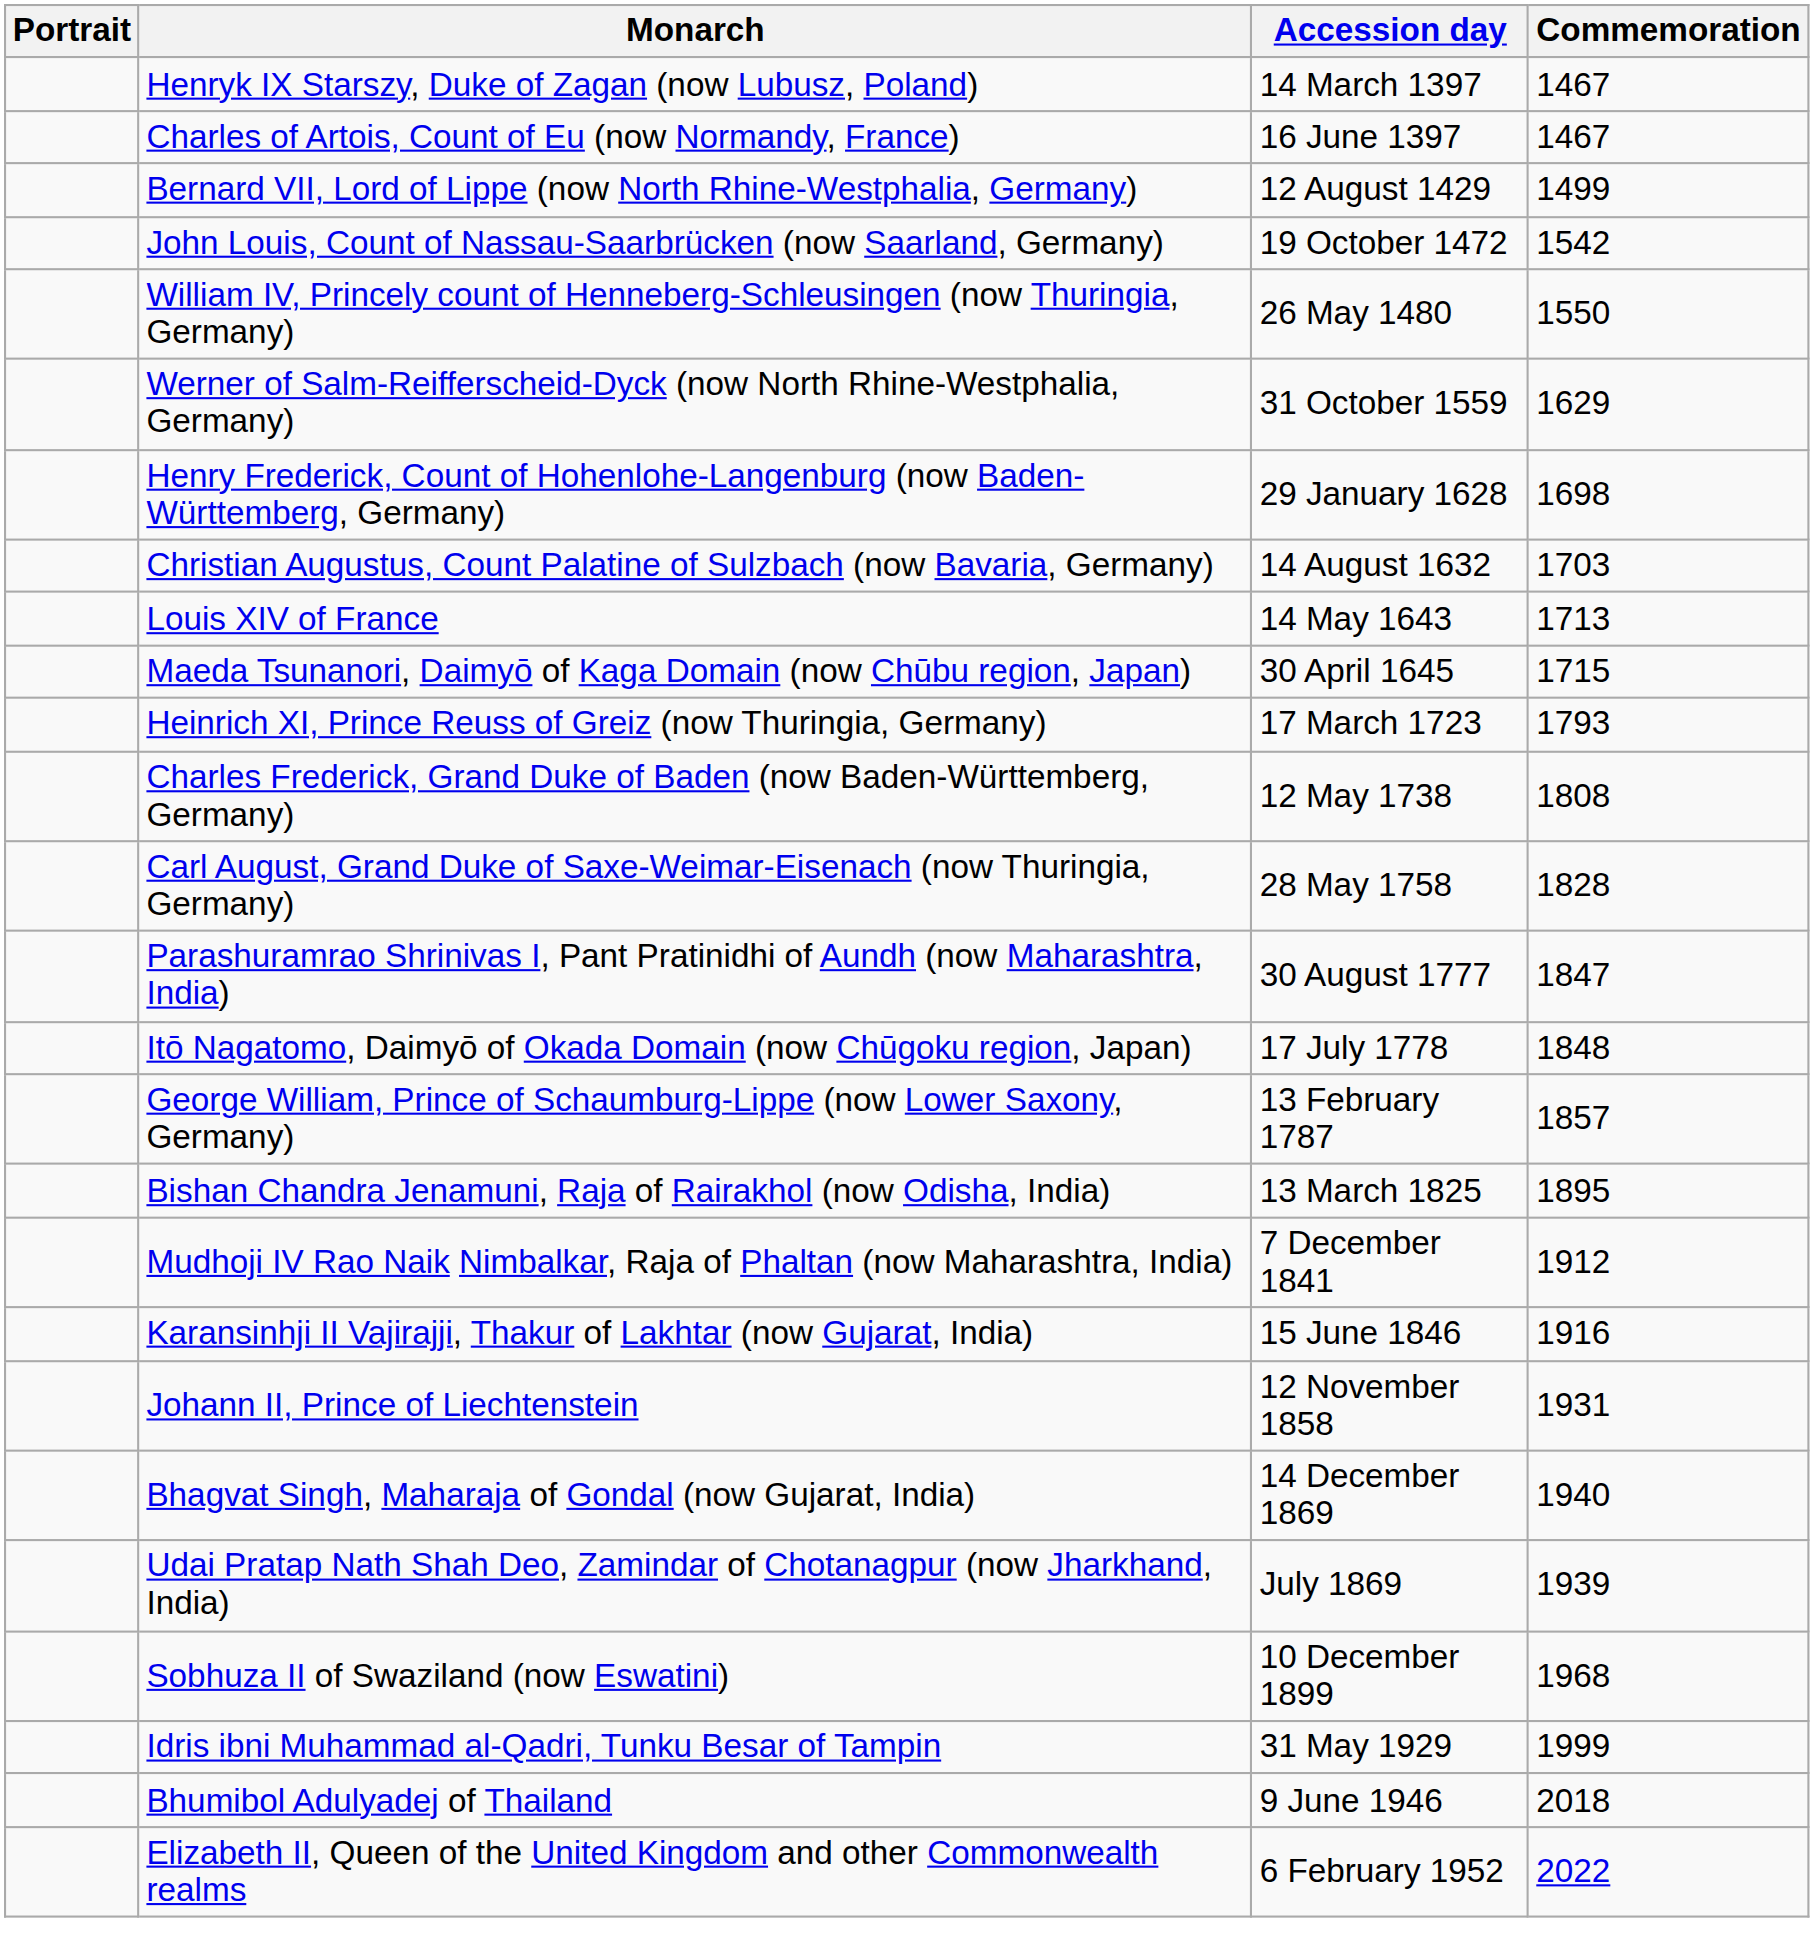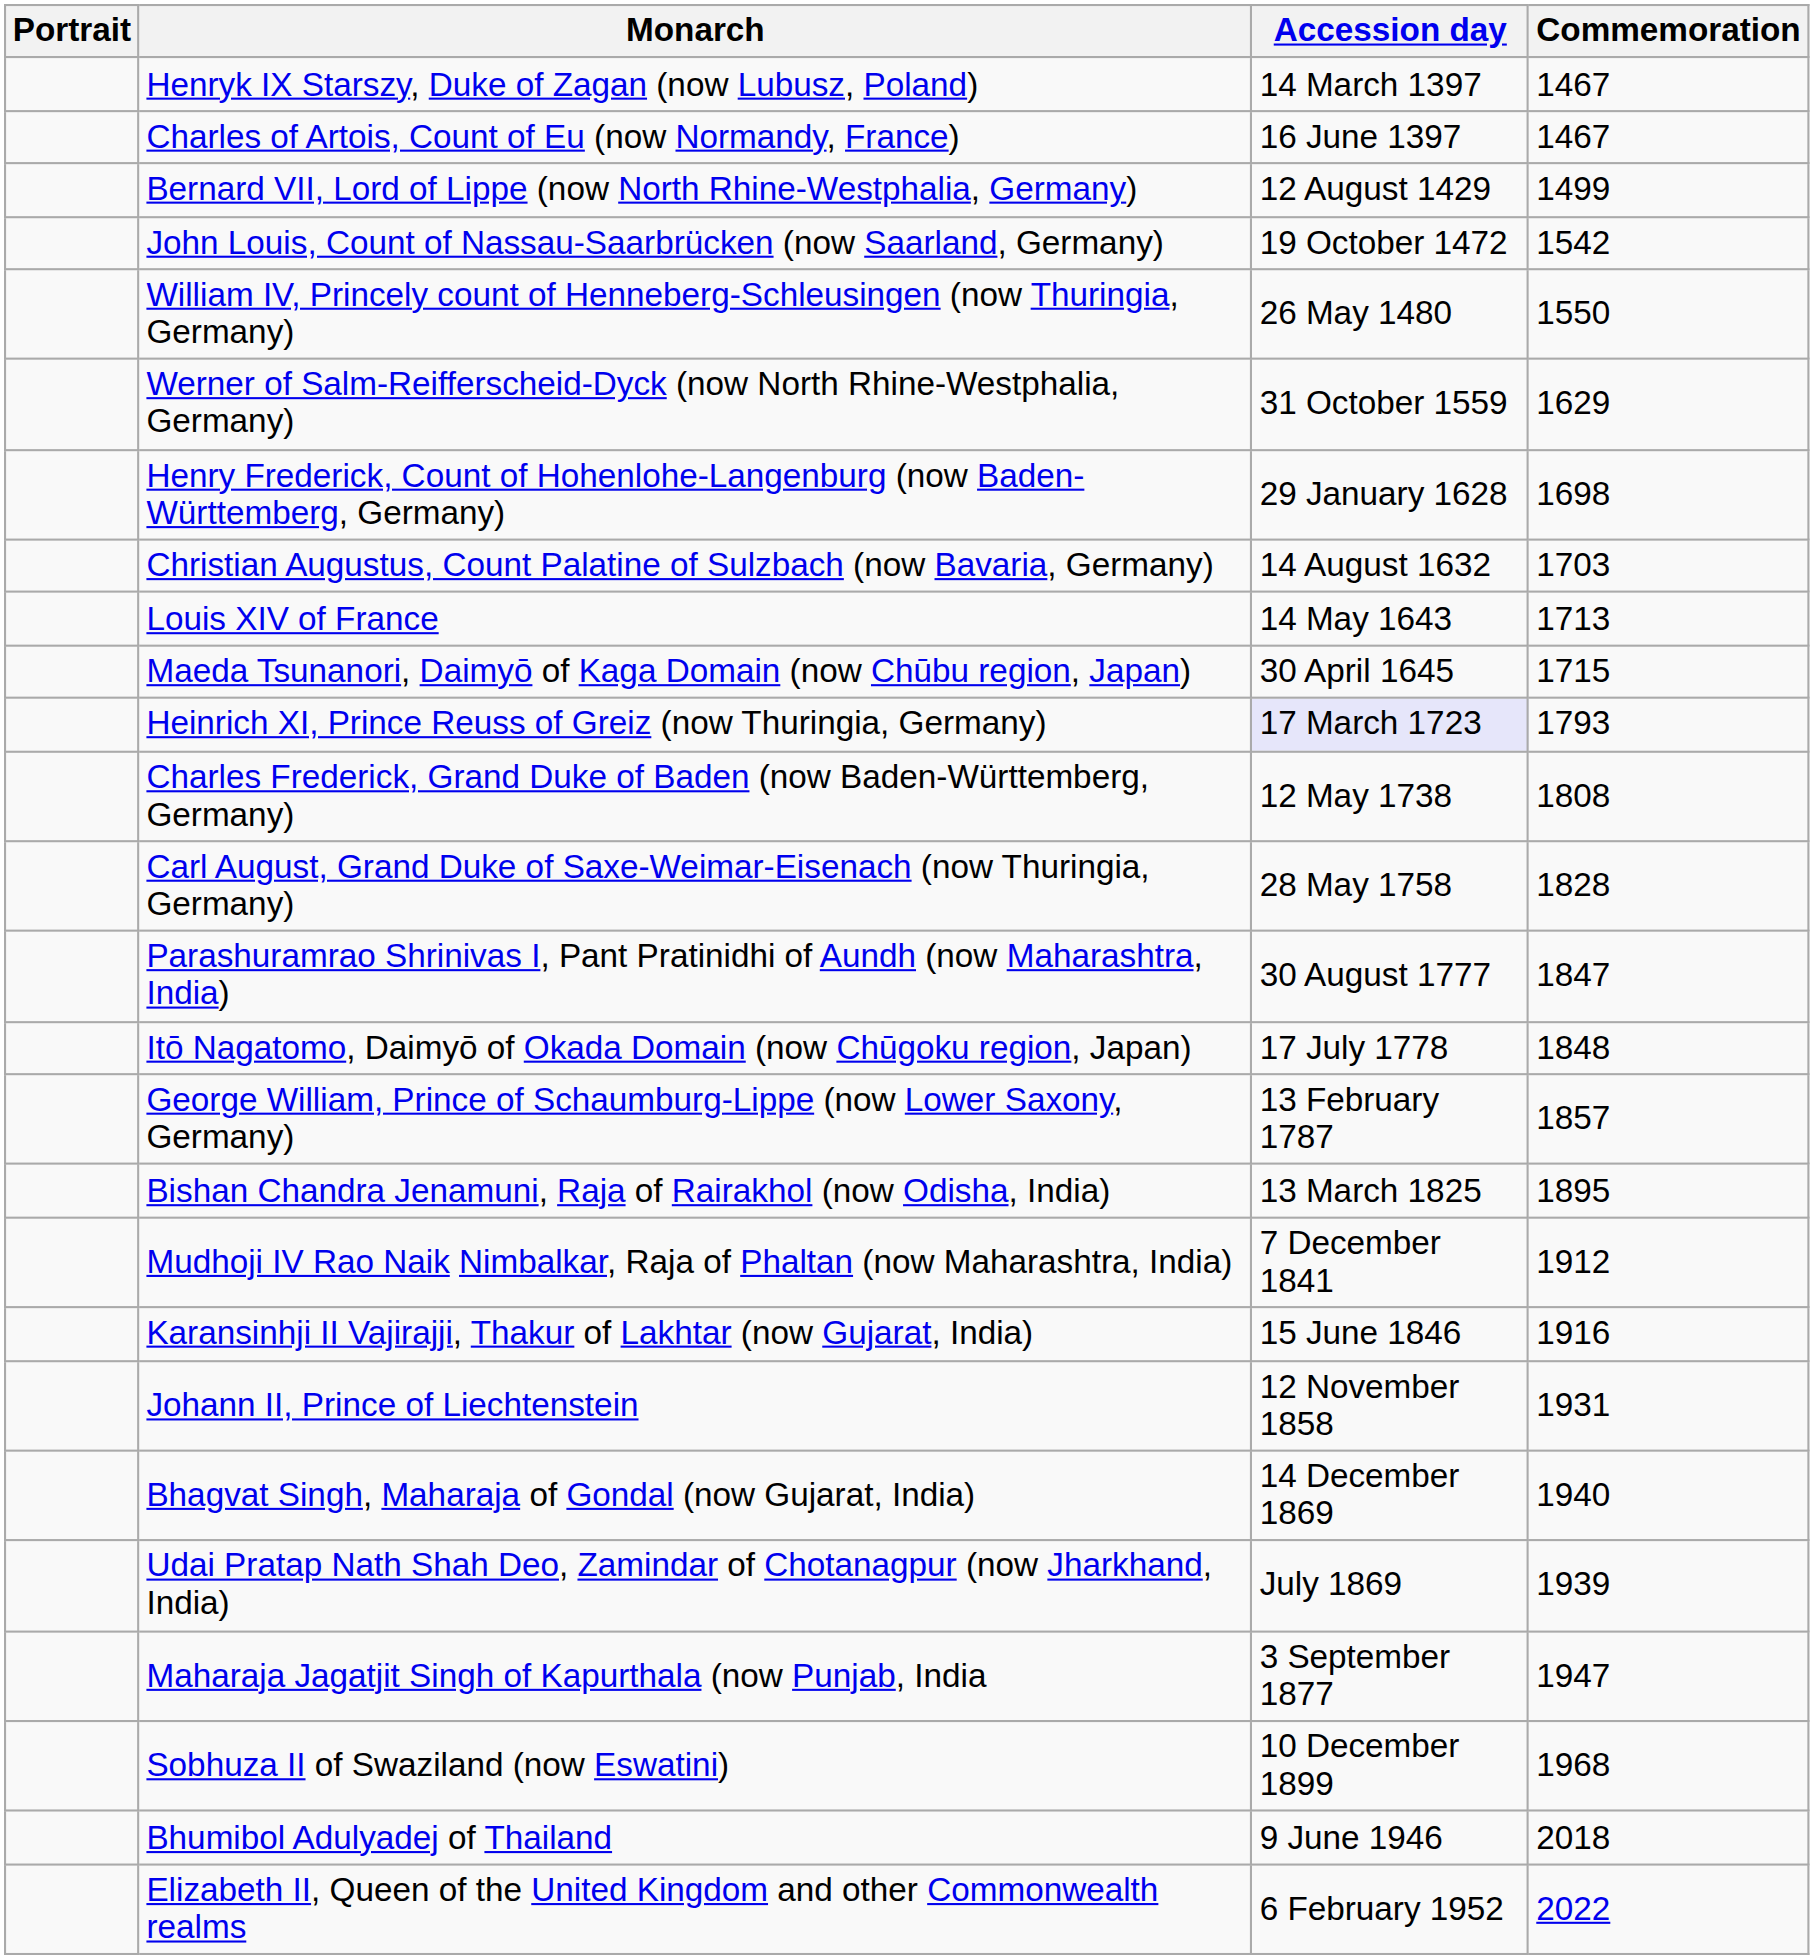 <table class="wikitable sortable">
 <tr>
 <th>Portrait</th>
 <th>Monarch</th>
 <th><a href='#'>Accession day</a></th>
 <th>Commemoration</th>
 </tr>
 <tr>
 <td></td>
 <td><a href='#'>Henryk IX Starszy</a>, <a href='#'>Duke of Zagan</a> (now <a href='#'>Lubusz</a>, <a href='#'>Poland</a>)</td>
 <td>14 March 1397</td>
 <td>1467</td>
 </tr>
 <tr>
 <td></td>
 <td><a href='#'>Charles of Artois, Count of Eu</a> (now <a href='#'>Normandy</a>, <a href='#'>France</a>)</td>
 <td>16 June 1397</td>
 <td>1467</td>
 </tr>
 <tr>
 <td></td>
 <td><a href='#'>Bernard VII, Lord of Lippe</a> (now <a href='#'>North Rhine-Westphalia</a>, <a href='#'>Germany</a>)</td>
 <td>12 August 1429</td>
 <td>1499</td>
 </tr>
 <tr>
 <td></td>
 <td><a href='#'>John Louis, Count of Nassau-Saarbrücken</a> (now <a href='#'>Saarland</a>, Germany)</td>
 <td>19 October 1472</td>
 <td>1542</td>
 </tr>
 <tr>
 <td></td>
 <td><a href='#'>William IV, Princely count of Henneberg-Schleusingen</a> (now <a href='#'>Thuringia</a>, Germany)</td>
 <td>26 May 1480</td>
 <td>1550</td>
 </tr>
 <tr>
 <td></td>
 <td><a href='#'>Werner of Salm-Reifferscheid-Dyck</a> (now North Rhine-Westphalia, Germany)</td>
 <td>31 October 1559</td>
 <td>1629</td>
 </tr>
 <tr>
 <td></td>
 <td><a href='#'>Henry Frederick, Count of Hohenlohe-Langenburg</a> (now <a href='#'>Baden-Württemberg</a>, Germany)</td>
 <td>29 January 1628</td>
 <td>1698</td>
 </tr>
 <tr>
 <td></td>
 <td><a href='#'>Christian Augustus, Count Palatine of Sulzbach</a> (now <a href='#'>Bavaria</a>, Germany)</td>
 <td>14 August 1632</td>
 <td>1703</td>
 </tr>
 <tr>
 <td></td>
 <td><a href='#'>Louis XIV of France</a></td>
 <td>14 May 1643</td>
 <td>1713</td>
 </tr>
 <tr>
 <td></td>
 <td><a href='#'>Maeda Tsunanori</a>,  <a href='#'>Daimyō</a> of <a href='#'>Kaga Domain</a> (now <a href='#'>Chūbu region</a>, <a href='#'>Japan</a>)</td>
 <td>30 April 1645</td>
 <td>1715</td>
 </tr>
 <tr>
 <td></td>
 <td><a href='#'>Heinrich XI, Prince Reuss of Greiz</a> (now Thuringia, Germany)</td>
-<td>17 March 1723</td>
+<td style="background: lavender;">17 March 1723</td>
 <td>1793</td>
 </tr>
 <tr>
 <td></td>
 <td><a href='#'>Charles Frederick, Grand Duke of Baden</a> (now Baden-Württemberg, Germany)</td>
 <td>12 May 1738</td>
 <td>1808</td>
 </tr>
 <tr>
 <td></td>
 <td><a href='#'>Carl August, Grand Duke of Saxe-Weimar-Eisenach</a> (now Thuringia, Germany)</td>
 <td>28 May 1758</td>
 <td>1828</td>
 </tr>
 <tr>
 <td></td>
 <td><a href='#'>Parashuramrao Shrinivas I</a>,  Pant Pratinidhi of <a href='#'>Aundh</a> (now <a href='#'>Maharashtra</a>, <a href='#'>India</a>)</td>
 <td>30 August 1777</td>
 <td>1847</td>
 </tr>
 <tr>
 <td></td>
 <td><a href='#'>Itō Nagatomo</a>, Daimyō of <a href='#'>Okada Domain</a> (now <a href='#'>Chūgoku region</a>, Japan)</td>
 <td>17 July 1778</td>
 <td>1848</td>
 </tr>
 <tr>
 <td></td>
 <td><a href='#'>George William, Prince of Schaumburg-Lippe</a> (now <a href='#'>Lower Saxony</a>, Germany)</td>
 <td>13 February 1787</td>
 <td>1857</td>
 </tr>
 <tr>
 <td></td>
 <td><a href='#'>Bishan Chandra Jenamuni</a>, <a href='#'>Raja</a> of <a href='#'>Rairakhol</a> (now <a href='#'>Odisha</a>, India)</td>
 <td>13 March 1825</td>
 <td>1895</td>
 </tr>
 <tr>
 <td></td>
 <td><a href='#'>Mudhoji IV Rao Naik</a> <a href='#'>Nimbalkar</a>, Raja of <a href='#'>Phaltan</a> (now Maharashtra, India)</td>
 <td>7 December 1841</td>
 <td>1912</td>
 </tr>
 <tr>
 <td></td>
 <td><a href='#'>Karansinhji II Vajirajji</a>, <a href='#'>Thakur</a> of <a href='#'>Lakhtar</a> (now <a href='#'>Gujarat</a>, India)</td>
 <td>15 June 1846</td>
 <td>1916</td>
 </tr>
 <tr>
 <td></td>
 <td><a href='#'>Johann II, Prince of Liechtenstein</a></td>
 <td>12 November 1858</td>
 <td>1931</td>
 </tr>
 <tr>
 <td></td>
 <td><a href='#'>Bhagvat Singh</a>, <a href='#'>Maharaja</a> of <a href='#'>Gondal</a> (now Gujarat, India)</td>
 <td>14 December 1869</td>
 <td>1940</td>
 </tr>
 <tr>
 <td></td>
 <td><a href='#'>Udai Pratap Nath Shah Deo</a>, <a href='#'>Zamindar</a> of <a href='#'>Chotanagpur</a> (now <a href='#'>Jharkhand</a>, India)</td>
 <td>July 1869</td>
 <td>1939</td>
 </tr>
 <tr>
 <td></td>
+<td><a href='#'>Maharaja Jagatjit Singh of Kapurthala</a> (now <a href='#'>Punjab</a>, India</td>
+<td>3 September 1877</td>
+<td>1947</td>
+</tr>
+<tr>
+<td></td>
 <td><a href='#'>Sobhuza II</a> of Swaziland (now <a href='#'>Eswatini</a>)</td>
 <td>10 December 1899</td>
 <td>1968</td>
-</tr>
-<tr>
-<td></td>
-<td><a href='#'>Idris ibni Muhammad al-Qadri, Tunku Besar of Tampin</a></td>
-<td>31 May 1929</td>
-<td>1999</td>
 </tr>
 <tr>
 <td></td>
 <td><a href='#'>Bhumibol Adulyadej</a> of <a href='#'>Thailand</a></td>
 <td>9 June 1946</td>
 <td>2018</td>
 </tr>
 <tr>
 <td></td>
 <td><a href='#'>Elizabeth II</a>, Queen of the <a href='#'>United Kingdom</a> and other <a href='#'>Commonwealth realms</a></td>
 <td>6 February 1952</td>
 <td><a href='#'>2022</a></td>
 </tr>
 </table>
